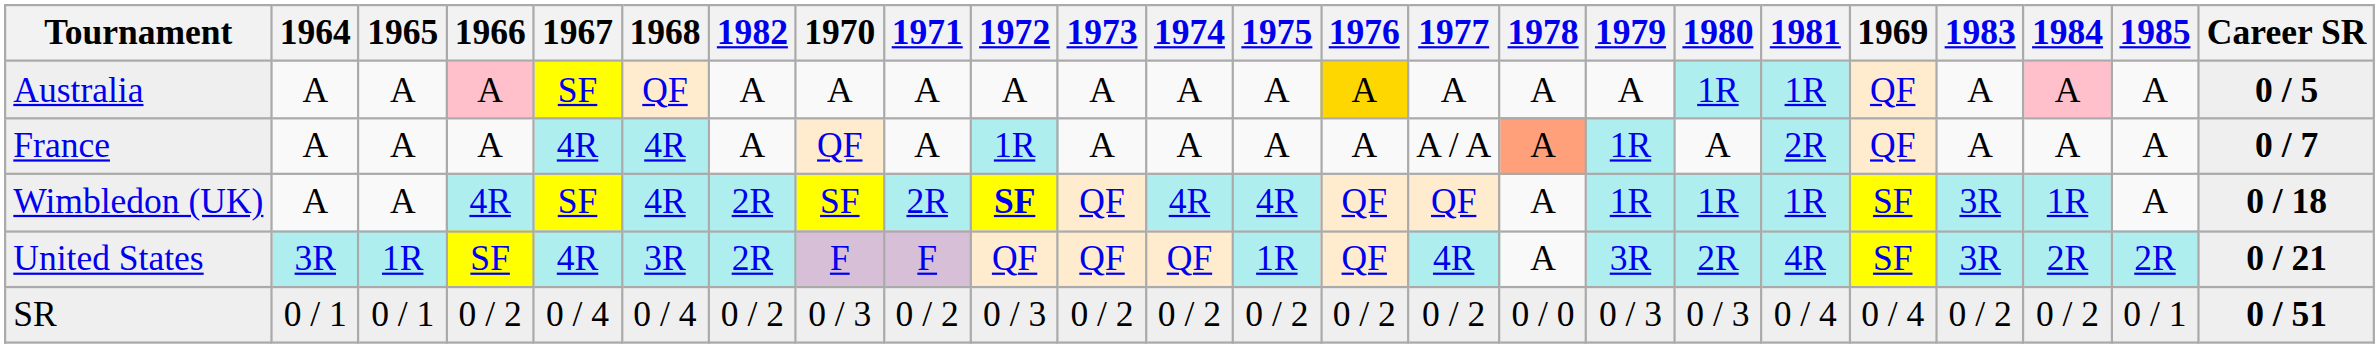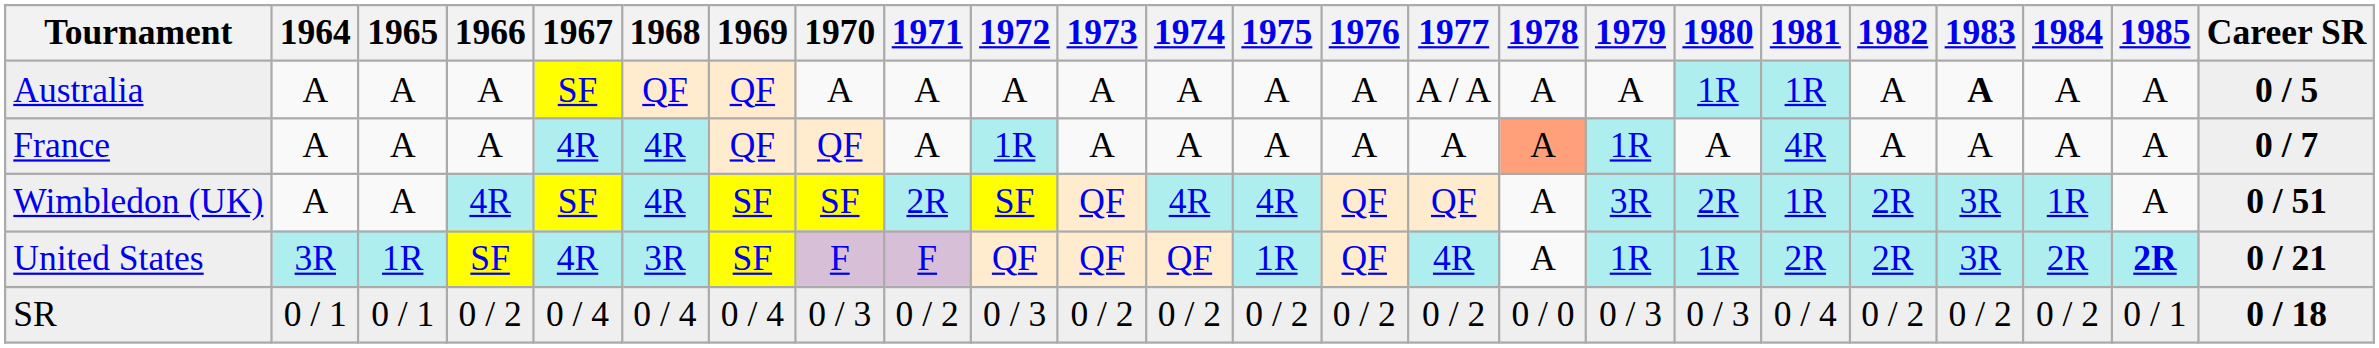 <table class="wikitable">
 <tr>
 <th>Tournament</th>
 <th>1964</th>
 <th>1965</th>
 <th>1966</th>
 <th>1967</th>
 <th>1968</th>
-<th><a href='#'>1982</a></th>
+<th>1969</th>
 <th>1970</th>
 <th><a href='#'>1971</a></th>
 <th><a href='#'>1972</a></th>
 <th><a href='#'>1973</a></th>
 <th><a href='#'>1974</a></th>
 <th><a href='#'>1975</a></th>
 <th><a href='#'>1976</a></th>
 <th><a href='#'>1977</a></th>
 <th><a href='#'>1978</a></th>
 <th><a href='#'>1979</a></th>
 <th><a href='#'>1980</a></th>
 <th><a href='#'>1981</a></th>
-<th>1969</th>
+<th><a href='#'>1982</a></th>
 <th><a href='#'>1983</a></th>
 <th><a href='#'>1984</a></th>
 <th><a href='#'>1985</a></th>
 <th>Career SR</th>
 </tr>
 <tr>
 <td style="background:#EFEFEF;"><a href='#'>Australia</a></td>
 <td align="center">A</td>
 <td align="center">A</td>
-<td align="center" style="background: pink;">A</td>
+<td align="center">A</td>
 <td align="center" style="background:yellow;"><a href='#'>SF</a></td>
+<td align="center" style="background:#ffebcd;"><a href='#'>QF</a></td>
 <td align="center" style="background:#ffebcd;"><a href='#'>QF</a></td>
 <td align="center">A</td>
 <td align="center">A</td>
 <td align="center">A</td>
 <td align="center">A</td>
 <td align="center">A</td>
 <td align="center">A</td>
 <td align="center">A</td>
-<td align="center" style="background: gold;">A</td>
-<td align="center">A</td>
+<td align="center">A / A</td>
 <td align="center">A</td>
 <td align="center">A</td>
 <td align="center" style="background:#afeeee;"><a href='#'>1R</a></td>
 <td align="center" style="background:#afeeee;"><a href='#'>1R</a></td>
-<td align="center" style="background:#ffebcd;"><a href='#'>QF</a></td>
 <td align="center">A</td>
-<td align="center" style="background: pink;">A</td>
+<td align="center"><strong>A</strong></td>
+<td align="center">A</td>
 <td align="center">A</td>
 <td align="center" style="background:#EFEFEF;"><strong>0 / 5</strong></td>
 </tr>
 <tr>
 <td style="background:#EFEFEF;"><a href='#'>France</a></td>
 <td align="center">A</td>
 <td align="center">A</td>
 <td align="center">A</td>
 <td align="center" style="background:#afeeee;"><a href='#'>4R</a></td>
 <td align="center" style="background:#afeeee;"><a href='#'>4R</a></td>
-<td align="center">A</td>
+<td align="center" style="background:#ffebcd;"><a href='#'>QF</a></td>
 <td align="center" style="background:#ffebcd;"><a href='#'>QF</a></td>
 <td align="center">A</td>
 <td align="center" style="background:#afeeee;"><a href='#'>1R</a></td>
 <td align="center">A</td>
 <td align="center">A</td>
 <td align="center">A</td>
 <td align="center">A</td>
-<td align="center">A / A</td>
+<td align="center">A</td>
 <td align="center" style="background: lightsalmon;">A</td>
 <td align="center" style="background:#afeeee;"><a href='#'>1R</a></td>
 <td align="center">A</td>
-<td align="center" style="background:#afeeee;"><a href='#'>2R</a></td>
-<td align="center" style="background:#ffebcd;"><a href='#'>QF</a></td>
+<td align="center"  style="background:#afeeee;"><a href='#'>4R</a></td>
+<td align="center">A</td>
 <td align="center">A</td>
 <td align="center">A</td>
 <td align="center">A</td>
 <td align="center" style="background:#EFEFEF;"><strong>0 / 7</strong></td>
 </tr>
 <tr>
 <td style="background:#EFEFEF;"><a href='#'>Wimbledon (UK)</a></td>
 <td align="center">A</td>
 <td align="center">A</td>
 <td align="center" style="background:#afeeee;"><a href='#'>4R</a></td>
 <td align="center" style="background:yellow;"><a href='#'>SF</a></td>
 <td align="center" style="background:#afeeee;"><a href='#'>4R</a></td>
+<td align="center" style="background:yellow;"><a href='#'>SF</a></td>
+<td align="center" style="background:yellow;"><a href='#'>SF</a></td>
 <td align="center" style="background:#afeeee;"><a href='#'>2R</a></td>
 <td align="center" style="background:yellow;"><a href='#'>SF</a></td>
-<td align="center" style="background:#afeeee;"><a href='#'>2R</a></td>
-<td align="center" style="background:yellow;"><strong><a href='#'>SF</a></strong></td>
 <td align="center" style="background:#ffebcd;"><a href='#'>QF</a></td>
 <td align="center" style="background:#afeeee;"><a href='#'>4R</a></td>
 <td align="center" style="background:#afeeee;"><a href='#'>4R</a></td>
 <td align="center" style="background:#ffebcd;"><a href='#'>QF</a></td>
 <td align="center" style="background:#ffebcd;"><a href='#'>QF</a></td>
 <td align="center">A</td>
-<td align="center"  style="background:#afeeee;"><a href='#'>1R</a></td>
-<td align="center"  style="background:#afeeee;"><a href='#'>1R</a></td>
+<td align="center" style="background:#afeeee;"><a href='#'>3R</a></td>
+<td align="center" style="background:#afeeee;"><a href='#'>2R</a></td>
 <td align="center" style="background:#afeeee;"><a href='#'>1R</a></td>
-<td align="center" style="background:yellow;"><a href='#'>SF</a></td>
+<td align="center" style="background:#afeeee;"><a href='#'>2R</a></td>
 <td align="center" style="background:#afeeee;"><a href='#'>3R</a></td>
 <td align="center" style="background:#afeeee;"><a href='#'>1R</a></td>
 <td align="center">A</td>
-<td align="center" style="background:#EFEFEF;"><strong>0 / 18</strong></td>
+<td align="center" style="background:#EFEFEF;"><strong>0 / 51</strong></td>
 </tr>
 <tr>
 <td style="background:#EFEFEF;"><a href='#'>United States</a></td>
 <td align="center"  style="background:#afeeee;"><a href='#'>3R</a></td>
 <td align="center"  style="background:#afeeee;"><a href='#'>1R</a></td>
 <td align="center" style="background:yellow;"><a href='#'>SF</a></td>
 <td align="center"  style="background:#afeeee;"><a href='#'>4R</a></td>
 <td align="center"  style="background:#afeeee;"><a href='#'>3R</a></td>
-<td align="center"  style="background:#afeeee;"><a href='#'>2R</a></td>
+<td align="center" style="background:yellow;"><a href='#'>SF</a></td>
 <td align="center"  style="background:#D8BFD8;"><a href='#'>F</a></td>
 <td align="center"  style="background:#D8BFD8;"><a href='#'>F</a></td>
 <td align="center"  style="background:#ffebcd;"><a href='#'>QF</a></td>
 <td align="center"  style="background:#ffebcd;"><a href='#'>QF</a></td>
 <td align="center"  style="background:#ffebcd;"><a href='#'>QF</a></td>
 <td align="center"  style="background:#afeeee;"><a href='#'>1R</a></td>
 <td align="center"  style="background:#ffebcd;"><a href='#'>QF</a></td>
 <td align="center"  style="background:#afeeee;"><a href='#'>4R</a></td>
 <td align="center">A</td>
-<td align="center" style="background:#afeeee;"><a href='#'>3R</a></td>
+<td align="center"  style="background:#afeeee;"><a href='#'>1R</a></td>
+<td align="center"  style="background:#afeeee;"><a href='#'>1R</a></td>
 <td align="center" style="background:#afeeee;"><a href='#'>2R</a></td>
-<td align="center"  style="background:#afeeee;"><a href='#'>4R</a></td>
-<td align="center" style="background:yellow;"><a href='#'>SF</a></td>
+<td align="center"  style="background:#afeeee;"><a href='#'>2R</a></td>
 <td align="center"  style="background:#afeeee;"><a href='#'>3R</a></td>
 <td align="center"  style="background:#afeeee;"><a href='#'>2R</a></td>
-<td align="center"  style="background:#afeeee;"><a href='#'>2R</a></td>
+<td align="center"  style="background:#afeeee;"><strong><a href='#'>2R</a></strong></td>
 <td align="center" style="background:#EFEFEF;"><strong>0 / 21</strong></td>
 </tr>
 <tr>
 <td style="background:#EFEFEF;">SR</td>
 <td align="center" style="background:#EFEFEF;">0 / 1</td>
 <td align="center" style="background:#EFEFEF;">0 / 1</td>
 <td align="center" style="background:#EFEFEF;">0 / 2</td>
 <td align="center" style="background:#EFEFEF;">0 / 4</td>
 <td align="center" style="background:#EFEFEF;">0 / 4</td>
-<td align="center" style="background:#EFEFEF;">0 / 2</td>
+<td align="center" style="background:#EFEFEF;">0 / 4</td>
 <td align="center" style="background:#EFEFEF;">0 / 3</td>
 <td align="center" style="background:#EFEFEF;">0 / 2</td>
 <td align="center" style="background:#EFEFEF;">0 / 3</td>
 <td align="center" style="background:#EFEFEF;">0 / 2</td>
 <td align="center" style="background:#EFEFEF;">0 / 2</td>
 <td align="center" style="background:#EFEFEF;">0 / 2</td>
 <td align="center" style="background:#EFEFEF;">0 / 2</td>
 <td align="center" style="background:#EFEFEF;">0 / 2</td>
 <td align="center" style="background:#EFEFEF;">0 / 0</td>
 <td align="center" style="background:#EFEFEF;">0 / 3</td>
 <td align="center" style="background:#EFEFEF;">0 / 3</td>
 <td align="center" style="background:#EFEFEF;">0 / 4</td>
-<td align="center" style="background:#EFEFEF;">0 / 4</td>
+<td align="center" style="background:#EFEFEF;">0 / 2</td>
 <td align="center" style="background:#EFEFEF;">0 / 2</td>
 <td align="center" style="background:#EFEFEF;">0 / 2</td>
 <td align="center" style="background:#EFEFEF;">0 / 1</td>
-<td align="center" style="background:#EFEFEF;"><strong>0 / 51</strong></td>
+<td align="center" style="background:#EFEFEF;"><strong>0 / 18</strong></td>
 </tr>
 </table>
